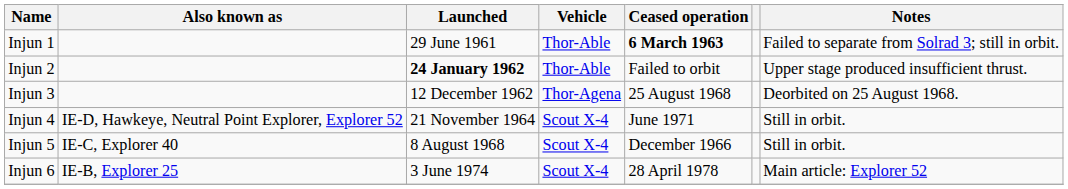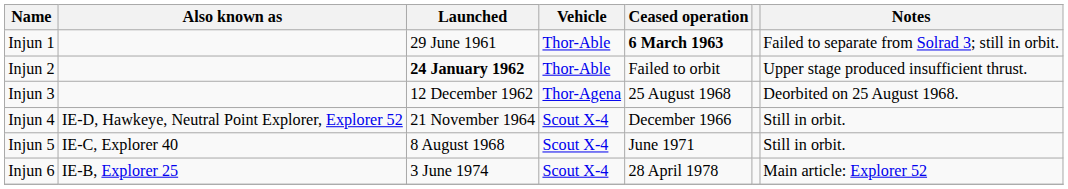 <table class="wikitable">
 <tr>
 <th>Name</th>
 <th>Also known as</th>
 <th>Launched</th>
 <th>Vehicle</th>
 <th>Ceased operation</th>
 <th></th>
 <th>Notes</th>
 </tr>
 <tr>
 <td>Injun 1</td>
 <td></td>
 <td>29 June 1961</td>
 <td><a href='#'>Thor-Able</a></td>
 <td><strong>6 March 1963</strong></td>
 <td></td>
 <td>Failed to separate from <a href='#'>Solrad 3</a>; still in orbit.</td>
 </tr>
 <tr>
 <td>Injun 2</td>
 <td></td>
 <td><strong>24 January 1962</strong></td>
 <td><a href='#'>Thor-Able</a></td>
 <td>Failed to orbit</td>
 <td></td>
 <td>Upper stage produced insufficient thrust.</td>
 </tr>
 <tr>
 <td>Injun 3</td>
 <td></td>
 <td>12 December 1962</td>
 <td><a href='#'>Thor-Agena</a></td>
 <td>25 August 1968</td>
 <td></td>
 <td>Deorbited on 25 August 1968.</td>
 </tr>
 <tr>
 <td>Injun 4</td>
 <td>IE-D, Hawkeye, Neutral Point Explorer, <a href='#'>Explorer 52</a></td>
 <td>21 November 1964</td>
 <td><a href='#'>Scout X-4</a></td>
-<td>June 1971</td>
+<td>December 1966</td>
 <td></td>
 <td>Still in orbit.</td>
 </tr>
 <tr>
 <td>Injun 5</td>
 <td>IE-C, Explorer 40</td>
 <td>8 August 1968</td>
 <td><a href='#'>Scout X-4</a></td>
-<td>December 1966</td>
+<td>June 1971</td>
 <td></td>
 <td>Still in orbit.</td>
 </tr>
 <tr>
 <td>Injun 6</td>
 <td>IE-B, <a href='#'>Explorer 25</a></td>
 <td>3 June 1974</td>
 <td><a href='#'>Scout X-4</a></td>
 <td>28 April 1978</td>
 <td></td>
 <td>Main article: <a href='#'>Explorer 52</a></td>
 </tr>
 <tr>
 </tr>
 </table>
